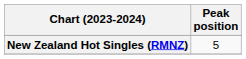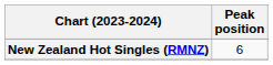 <table class="wikitable sortable plainrowheaders" style="text-align:center;">
 <tr>
 <th scope="col">Chart (2023-2024)</th>
 <th scope="col">Peak<br>position</th>
 </tr>
 <tr>
 </tr>
 <tr>
 <th scope="row">New Zealand Hot Singles (<a href='#'>RMNZ</a>)</th>
-<td>5</td>
+<td>6</td>
 </tr>
 <tr>
 </tr>
 <tr>
 </tr>
 <tr>
 </tr>
 <tr>
 </tr>
 <tr>
 </tr>
 </table>
